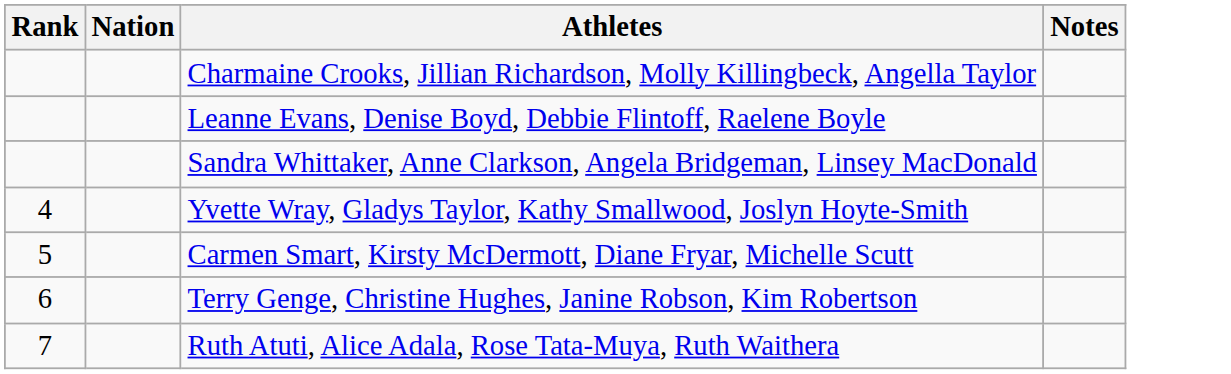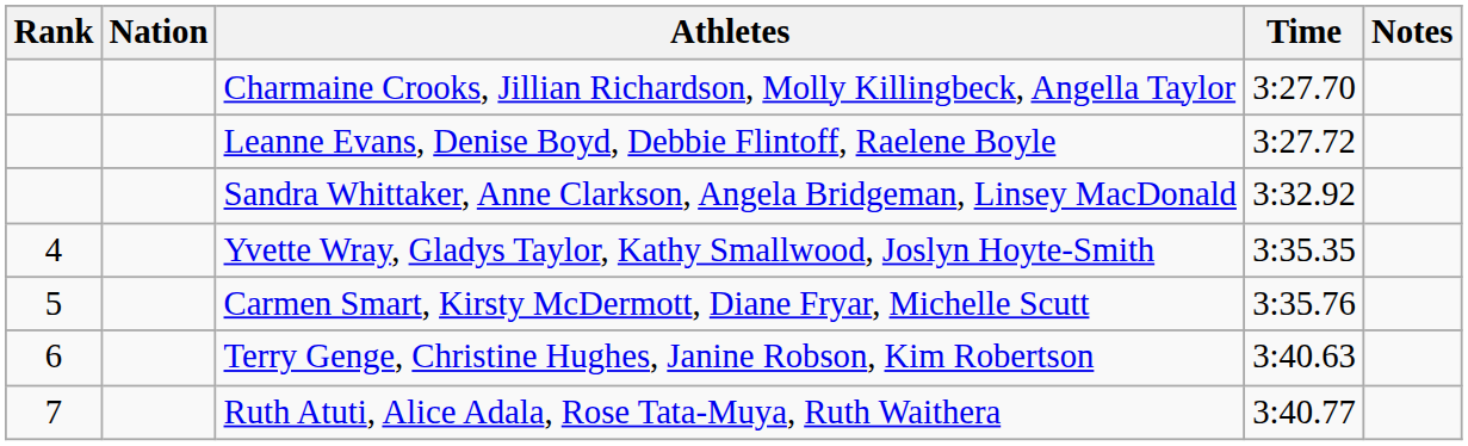 <table class="wikitable sortable" style="text-align:center">
 <tr>
 <th>Rank</th>
 <th>Nation</th>
 <th>Athletes</th>
+<th>Time</th>
 <th>Notes</th>
 </tr>
 <tr>
 <td></td>
 <td align=left></td>
 <td align=left><a href='#'>Charmaine Crooks</a>, <a href='#'>Jillian Richardson</a>, <a href='#'>Molly Killingbeck</a>, <a href='#'>Angella Taylor</a></td>
+<td>3:27.70</td>
 <td></td>
 </tr>
 <tr>
 <td></td>
 <td align=left></td>
 <td align=left><a href='#'>Leanne Evans</a>, <a href='#'>Denise Boyd</a>, <a href='#'>Debbie Flintoff</a>, <a href='#'>Raelene Boyle</a></td>
+<td>3:27.72</td>
 <td></td>
 </tr>
 <tr>
 <td></td>
 <td align=left></td>
 <td align=left><a href='#'>Sandra Whittaker</a>, <a href='#'>Anne Clarkson</a>, <a href='#'>Angela Bridgeman</a>, <a href='#'>Linsey MacDonald</a></td>
+<td>3:32.92</td>
 <td></td>
 </tr>
 <tr>
 <td>4</td>
 <td align=left></td>
 <td align=left><a href='#'>Yvette Wray</a>, <a href='#'>Gladys Taylor</a>, <a href='#'>Kathy Smallwood</a>, <a href='#'>Joslyn Hoyte-Smith</a></td>
+<td>3:35.35</td>
 <td></td>
 </tr>
 <tr>
 <td>5</td>
 <td align=left></td>
 <td align=left><a href='#'>Carmen Smart</a>, <a href='#'>Kirsty McDermott</a>, <a href='#'>Diane Fryar</a>, <a href='#'>Michelle Scutt</a></td>
+<td>3:35.76</td>
 <td></td>
 </tr>
 <tr>
 <td>6</td>
 <td align=left></td>
 <td align=left><a href='#'>Terry Genge</a>, <a href='#'>Christine Hughes</a>, <a href='#'>Janine Robson</a>, <a href='#'>Kim Robertson</a></td>
+<td>3:40.63</td>
 <td></td>
 </tr>
 <tr>
 <td>7</td>
 <td align=left></td>
 <td align=left><a href='#'>Ruth Atuti</a>, <a href='#'>Alice Adala</a>, <a href='#'>Rose Tata-Muya</a>, <a href='#'>Ruth Waithera</a></td>
+<td>3:40.77</td>
 <td></td>
 </tr>
 </table>
